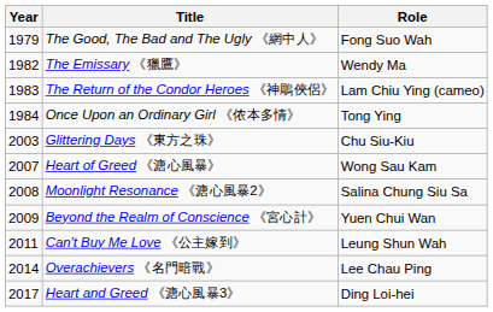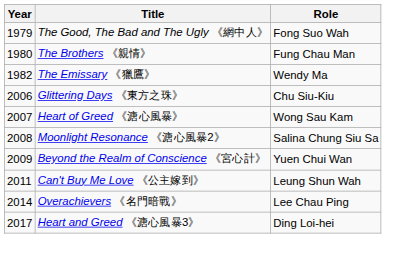 <table class="wikitable" style="font-size: 95%;">
 <tr>
 <th>Year</th>
 <th>Title</th>
 <th>Role</th>
 </tr>
 <tr>
 <td>1979</td>
 <td><em>The Good, The Bad and The Ugly</em> 《網中人》</td>
 <td>Fong Suo Wah</td>
 </tr>
 <tr>
+<td>1980</td>
+<td><em><a href='#'>The Brothers</a></em> 《親情》</td>
+<td>Fung Chau Man</td>
+</tr>
+<tr>
 <td>1982</td>
 <td><em><a href='#'>The Emissary</a></em> 《獵鷹》</td>
 <td>Wendy Ma</td>
 </tr>
 <tr>
-<td>1983</td>
-<td><em><a href='#'>The Return of the Condor Heroes</a></em> 《神鵰俠侶》</td>
-<td>Lam Chiu Ying (cameo)</td>
-</tr>
-<tr>
-<td>1984</td>
-<td><em>Once Upon an Ordinary Girl</em> 《侬本多情》</td>
-<td>Tong Ying</td>
-</tr>
-<tr>
-<td>2003</td>
+<td>2006</td>
 <td><em><a href='#'>Glittering Days</a></em> 《東方之珠》</td>
 <td>Chu Siu-Kiu</td>
 </tr>
 <tr>
 <td>2007</td>
 <td><em><a href='#'>Heart of Greed</a></em> 《溏心風暴》</td>
 <td>Wong Sau Kam</td>
 </tr>
 <tr>
 <td>2008</td>
 <td><em><a href='#'>Moonlight Resonance</a></em> 《溏心風暴2》</td>
 <td>Salina Chung Siu Sa</td>
 </tr>
 <tr>
 <td>2009</td>
 <td><em><a href='#'>Beyond the Realm of Conscience</a></em> 《宮心計》</td>
 <td>Yuen Chui Wan</td>
 </tr>
 <tr>
 <td>2011</td>
 <td><em><a href='#'>Can't Buy Me Love</a></em> 《公主嫁到》</td>
 <td>Leung Shun Wah</td>
 </tr>
 <tr>
 <td>2014</td>
 <td><em><a href='#'>Overachievers</a></em> 《名門暗戰》</td>
 <td>Lee Chau Ping</td>
 </tr>
 <tr>
 <td>2017</td>
 <td><em><a href='#'>Heart and Greed</a></em> 《溏心風暴3》</td>
 <td>Ding Loi-hei</td>
 </tr>
 </table>
